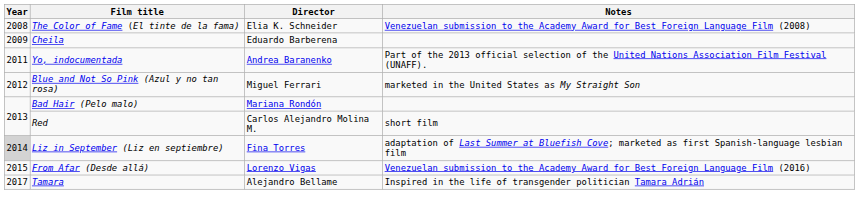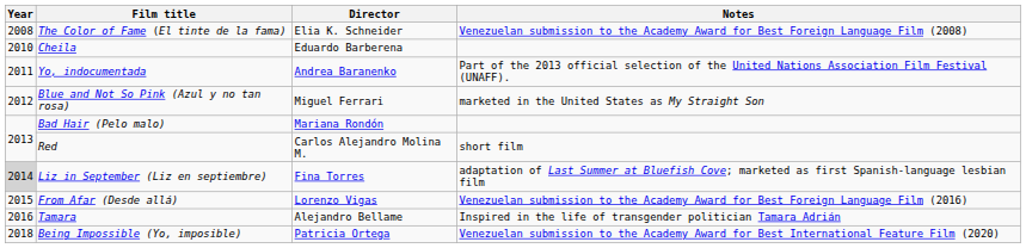 <table class="wikitable sortable">
 <tr>
 <th>Year</th>
 <th>Film title</th>
 <th>Director</th>
 <th>Notes</th>
 </tr>
 <tr>
 <td>2008</td>
 <td><em><a href='#'>The Color of Fame</a></em> (<em>El tinte de la fama)</em></td>
 <td>Elia K. Schneider</td>
 <td><a href='#'>Venezuelan submission to the Academy Award for Best Foreign Language Film</a> (2008)</td>
 </tr>
 <tr>
-<td>2009</td>
+<td>2010</td>
 <td><a href='#'><em>Cheila</em></a></td>
 <td>Eduardo Barberena</td>
 <td></td>
 </tr>
 <tr>
 <td>2011</td>
 <td><em><a href='#'>Yo, indocumentada</a></em></td>
 <td><a href='#'>Andrea Baranenko</a></td>
 <td>Part of the 2013 official selection of the <a href='#'>United Nations Association Film Festival</a> (UNAFF).</td>
 </tr>
 <tr>
 <td>2012</td>
 <td><em><a href='#'>Blue and Not So Pink</a> (Azul y no tan rosa)</em></td>
 <td>Miguel Ferrari</td>
 <td> marketed in the United States as <em>My Straight Son</em></td>
 </tr>
 <tr>
 <td rowspan="2">2013</td>
 <td><em><a href='#'>Bad Hair</a> (Pelo malo)</em></td>
 <td><a href='#'>Mariana Rondón</a></td>
 <td></td>
 </tr>
 <tr>
 <td><em>Red</em></td>
 <td>Carlos Alejandro Molina M.</td>
 <td> short film</td>
 </tr>
 <tr>
 <td style="background: lightgrey;">2014</td>
 <td><em><a href='#'>Liz in September</a> (Liz en septiembre)</em></td>
 <td><a href='#'>Fina Torres</a></td>
 <td>adaptation of <em><a href='#'>Last Summer at Bluefish Cove</a></em>; marketed as first Spanish-language lesbian film</td>
 </tr>
 <tr>
 <td>2015</td>
 <td><em><a href='#'>From Afar</a> (Desde allá)</em></td>
 <td><a href='#'>Lorenzo Vigas</a></td>
 <td> <a href='#'>Venezuelan submission to the Academy Award for Best Foreign Language Film</a> (2016)</td>
 </tr>
 <tr>
-<td>2017</td>
+<td>2016</td>
 <td><em><a href='#'>Tamara</a></em></td>
 <td>Alejandro Bellame</td>
 <td>Inspired in the life of transgender politician <a href='#'>Tamara Adrián</a></td>
 </tr>
+<tr>
+<td>2018</td>
+<td><em><a href='#'>Being Impossible</a> (Yo, imposible)</em></td>
+<td><a href='#'>Patricia Ortega</a></td>
+<td><a href='#'>Venezuelan submission to the Academy Award for Best International Feature Film</a> (2020)</td>
+</tr>
 </table>
